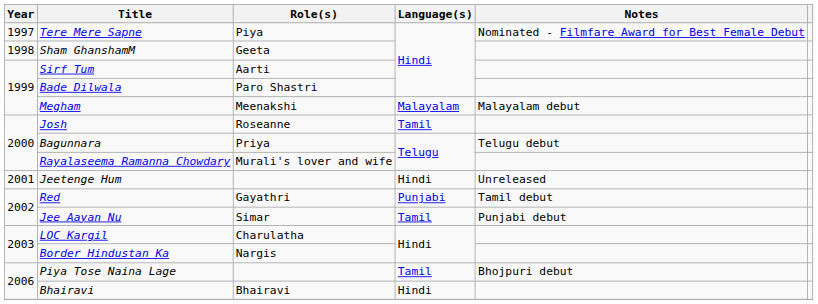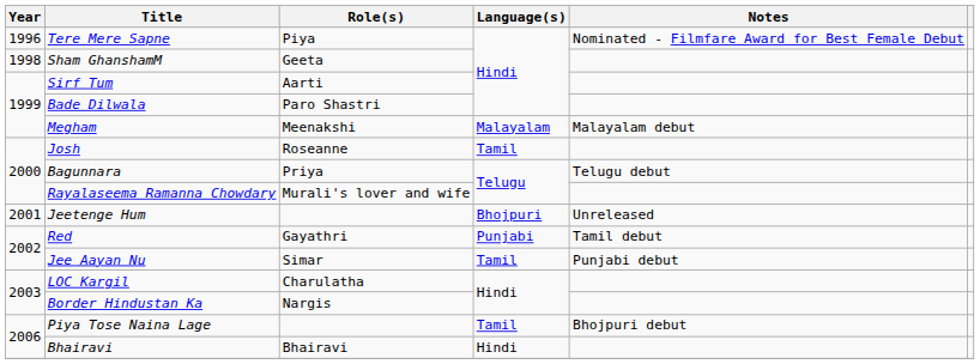 <table class="wikitable sortable">
 <tr style="background:#ccc; text-align:center;">
 <th scope="col">Year</th>
 <th scope="col">Title</th>
 <th scope="col">Role(s)</th>
 <th scope="col">Language(s)</th>
 <th scope="col" class="unsortable">Notes</th>
 <th scope="col" class="unsortable"></th>
 </tr>
 <tr>
-<td>1997</td>
+<td>1996</td>
 <td><em><a href='#'>Tere Mere Sapne</a></em></td>
 <td>Piya</td>
 <td rowspan="4"><a href='#'>Hindi</a></td>
 <td>Nominated - <a href='#'>Filmfare Award for Best Female Debut</a></td>
 <td></td>
 </tr>
 <tr>
 <td>1998</td>
 <td><em>Sham GhanshamM</em></td>
 <td>Geeta</td>
 <td></td>
 <td></td>
 </tr>
 <tr>
 <td rowspan="3">1999</td>
 <td><em><a href='#'>Sirf Tum</a></em></td>
 <td>Aarti</td>
 <td></td>
 <td></td>
 </tr>
 <tr>
 <td><em><a href='#'>Bade Dilwala</a></em></td>
 <td>Paro Shastri</td>
 <td></td>
 <td></td>
 </tr>
 <tr>
 <td><em><a href='#'>Megham</a></em></td>
 <td>Meenakshi</td>
 <td><a href='#'>Malayalam</a></td>
 <td>Malayalam debut</td>
 <td></td>
 </tr>
 <tr>
 <td rowspan="3">2000</td>
 <td><em><a href='#'>Josh</a></em></td>
 <td>Roseanne</td>
 <td><a href='#'>Tamil</a></td>
 <td></td>
 <td></td>
 </tr>
 <tr>
 <td><em>Bagunnara</em></td>
 <td>Priya</td>
 <td rowspan="2"><a href='#'>Telugu</a></td>
 <td>Telugu debut</td>
 <td></td>
 </tr>
 <tr>
 <td><em><a href='#'>Rayalaseema Ramanna Chowdary</a></em></td>
 <td>Murali's lover and wife</td>
 <td></td>
 <td></td>
 </tr>
 <tr>
 <td>2001</td>
 <td><em>Jeetenge Hum</em></td>
 <td></td>
-<td>Hindi</td>
+<td><a href='#'>Bhojpuri</a></td>
 <td>Unreleased</td>
 <td></td>
 </tr>
 <tr>
 <td rowspan="2">2002</td>
 <td><em><a href='#'>Red</a></em></td>
 <td>Gayathri</td>
 <td><a href='#'>Punjabi</a></td>
 <td>Tamil debut</td>
 <td></td>
 </tr>
 <tr>
 <td><em><a href='#'>Jee Aayan Nu</a></em></td>
 <td>Simar</td>
 <td><a href='#'>Tamil</a></td>
 <td>Punjabi debut</td>
 <td></td>
 </tr>
 <tr>
 <td rowspan="2">2003</td>
 <td><em><a href='#'>LOC Kargil</a></em></td>
 <td>Charulatha</td>
 <td rowspan="2">Hindi</td>
 <td></td>
 <td></td>
 </tr>
 <tr>
 <td><em><a href='#'>Border Hindustan Ka</a></em></td>
 <td>Nargis</td>
 <td></td>
 <td></td>
 </tr>
 <tr>
 <td rowspan="2">2006</td>
 <td><em>Piya Tose Naina Lage</em></td>
 <td></td>
 <td><a href='#'>Tamil</a></td>
 <td>Bhojpuri debut</td>
 <td></td>
 </tr>
 <tr>
 <td><em>Bhairavi</em></td>
 <td>Bhairavi</td>
 <td>Hindi</td>
 <td></td>
 <td></td>
 </tr>
 <tr>
 </tr>
 </table>
